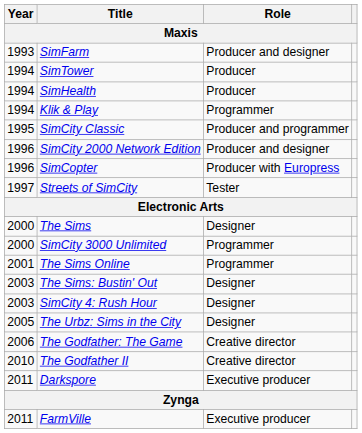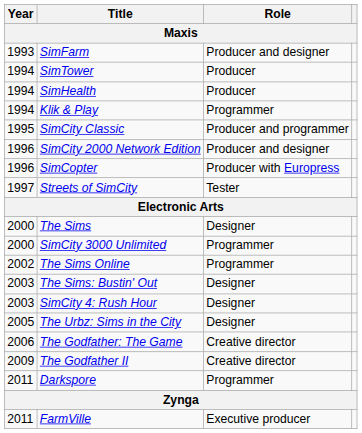 <table class="wikitable">
 <tr>
 <th>Year</th>
 <th>Title</th>
 <th>Role</th>
 <th></th>
 </tr>
 <tr>
 <th colspan=4>Maxis</th>
 </tr>
 <tr>
 <td>1993</td>
 <td><em><a href='#'>SimFarm</a></em></td>
 <td>Producer and designer</td>
 <td></td>
 </tr>
 <tr>
 <td>1994</td>
 <td><em><a href='#'>SimTower</a></em></td>
 <td>Producer</td>
 <td></td>
 </tr>
 <tr>
 <td>1994</td>
 <td><em><a href='#'>SimHealth</a></em></td>
 <td>Producer</td>
 <td></td>
 </tr>
 <tr>
 <td>1994</td>
 <td><em><a href='#'>Klik & Play</a></em></td>
 <td>Programmer</td>
 <td></td>
 </tr>
 <tr>
 <td>1995</td>
 <td><em><a href='#'>SimCity Classic</a></em></td>
 <td>Producer and programmer</td>
 <td></td>
 </tr>
 <tr>
 <td>1996</td>
 <td><em><a href='#'>SimCity 2000 Network Edition</a></em></td>
 <td>Producer and designer</td>
 <td></td>
 </tr>
 <tr>
 <td>1996</td>
 <td><em><a href='#'>SimCopter</a></em></td>
 <td>Producer with <a href='#'>Europress</a></td>
 <td></td>
 </tr>
 <tr>
 <td>1997</td>
 <td><em><a href='#'>Streets of SimCity</a></em></td>
 <td>Tester</td>
 <td></td>
 </tr>
 <tr>
 <th colspan=4>Electronic Arts</th>
 </tr>
 <tr>
 <td>2000</td>
 <td><em><a href='#'>The Sims</a></em></td>
 <td>Designer</td>
 <td></td>
 </tr>
 <tr>
 <td>2000</td>
 <td><em><a href='#'>SimCity 3000 Unlimited</a></em></td>
 <td>Programmer</td>
 <td></td>
 </tr>
 <tr>
-<td>2001</td>
+<td>2002</td>
 <td><em><a href='#'>The Sims Online</a></em></td>
 <td>Programmer</td>
 <td></td>
 </tr>
 <tr>
 <td>2003</td>
 <td><em><a href='#'>The Sims: Bustin' Out</a></em></td>
 <td>Designer</td>
 <td></td>
 </tr>
 <tr>
 <td>2003</td>
 <td><em><a href='#'>SimCity 4: Rush Hour</a></em></td>
 <td>Designer</td>
 <td></td>
 </tr>
 <tr>
 <td>2005</td>
 <td><em><a href='#'>The Urbz: Sims in the City</a></em></td>
 <td>Designer</td>
 <td></td>
 </tr>
 <tr>
 <td>2006</td>
 <td><em><a href='#'>The Godfather: The Game</a></em></td>
 <td>Creative director</td>
 <td></td>
 </tr>
 <tr>
-<td>2010</td>
+<td>2009</td>
 <td><em><a href='#'>The Godfather II</a></em></td>
 <td>Creative director</td>
 <td></td>
 </tr>
 <tr>
 <td>2011</td>
 <td><em><a href='#'>Darkspore</a></em></td>
-<td>Executive producer</td>
+<td>Programmer</td>
 <td></td>
 </tr>
 <tr>
 <th colspan=4>Zynga</th>
 </tr>
 <tr>
 <td>2011</td>
 <td><em><a href='#'>FarmVille</a></em></td>
 <td>Executive producer</td>
 </tr>
 </table>
